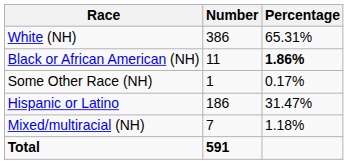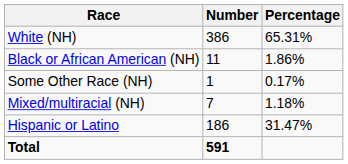 <table class="wikitable">
 <tr>
 <th>Race</th>
 <th>Number</th>
 <th>Percentage</th>
 </tr>
 <tr>
 <td><a href='#'>White</a> (NH)</td>
 <td>386</td>
 <td>65.31%</td>
 </tr>
 <tr>
 <td><a href='#'>Black or African American</a> (NH)</td>
 <td>11</td>
-<td><strong>1.86%</strong></td>
+<td>1.86%</td>
 </tr>
 <tr>
 <td>Some Other Race (NH)</td>
 <td>1</td>
 <td>0.17%</td>
 </tr>
 <tr>
+<td><a href='#'>Mixed/multiracial</a> (NH)</td>
+<td>7</td>
+<td>1.18%</td>
+</tr>
+<tr>
 <td><a href='#'>Hispanic or Latino</a></td>
 <td>186</td>
 <td>31.47%</td>
-</tr>
-<tr>
-<td><a href='#'>Mixed/multiracial</a> (NH)</td>
-<td>7</td>
-<td>1.18%</td>
 </tr>
 <tr>
 <td><strong>Total</strong></td>
 <td><strong>591</strong></td>
 <td></td>
 </tr>
 </table>
